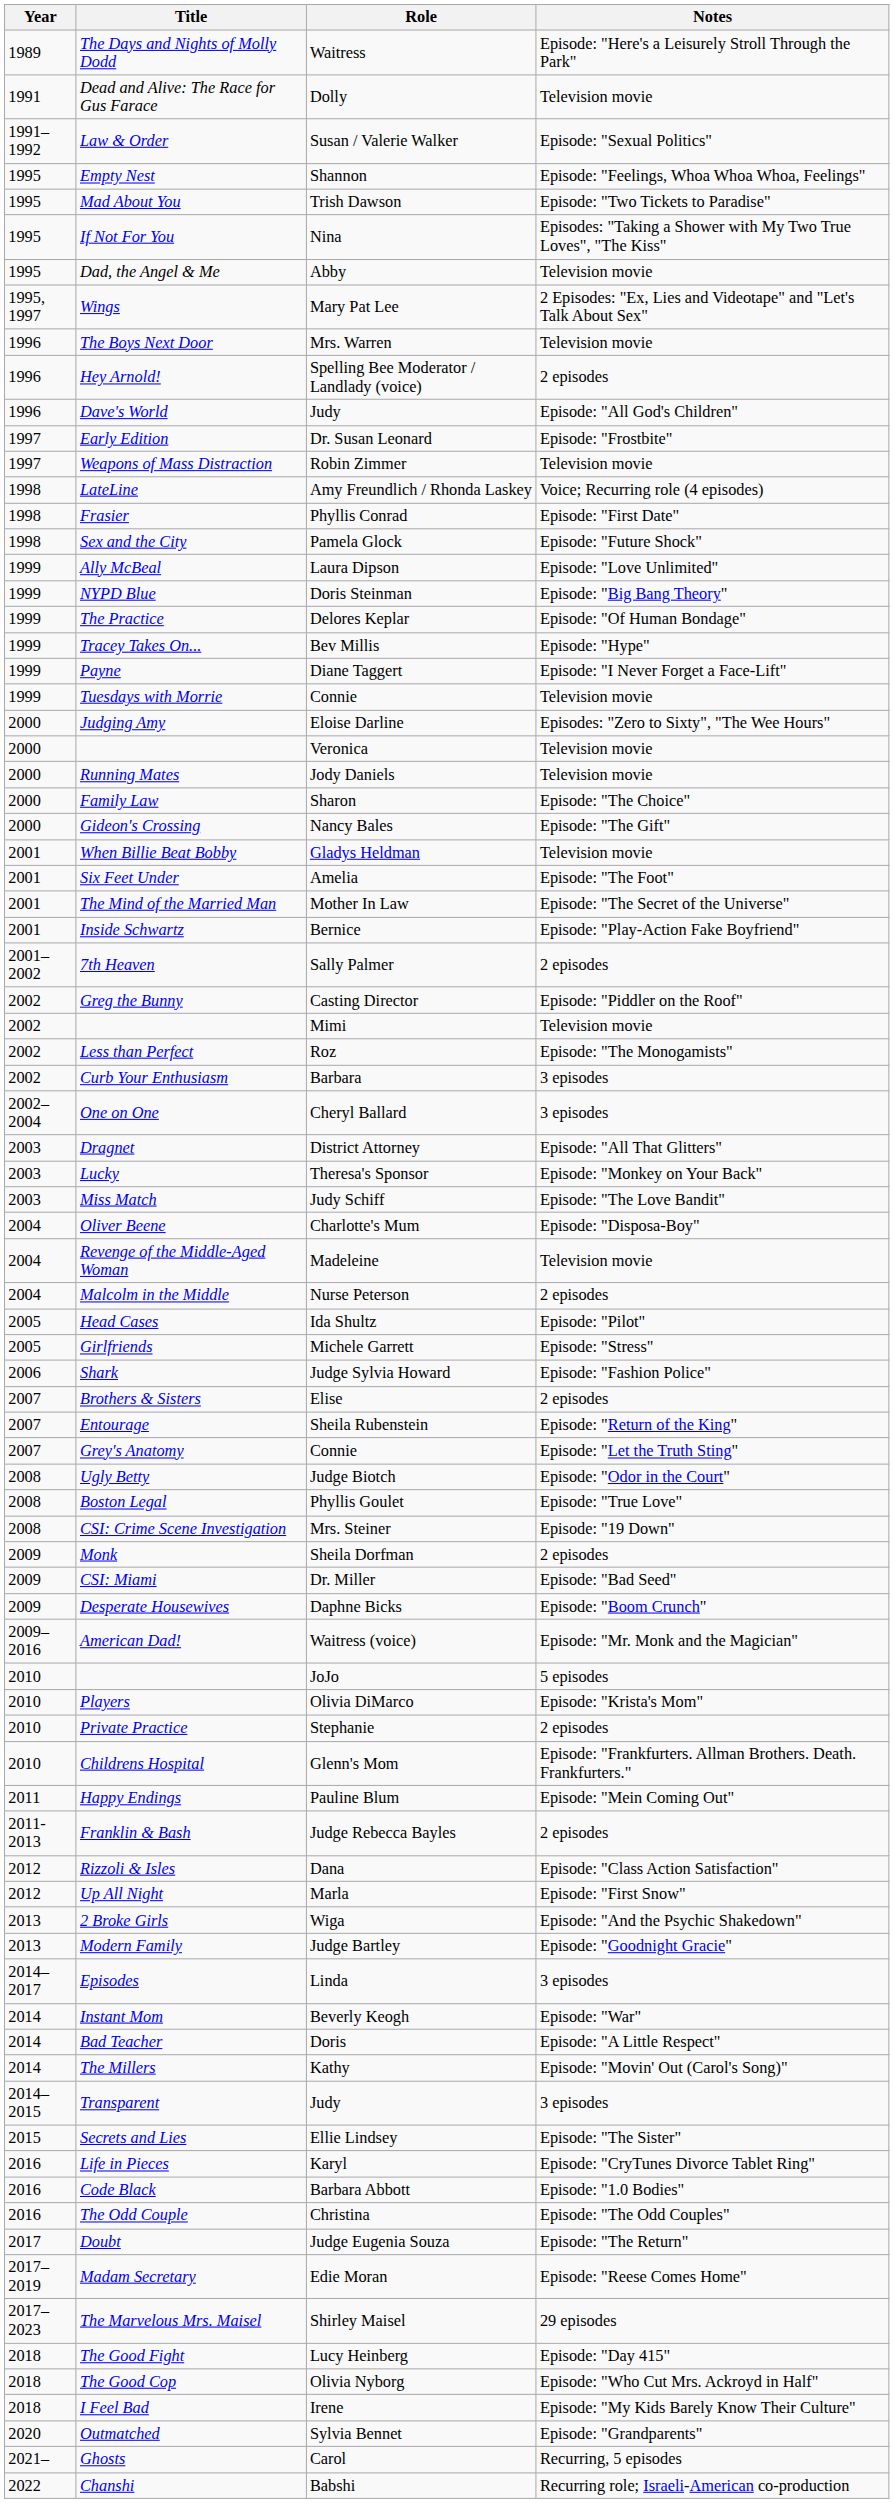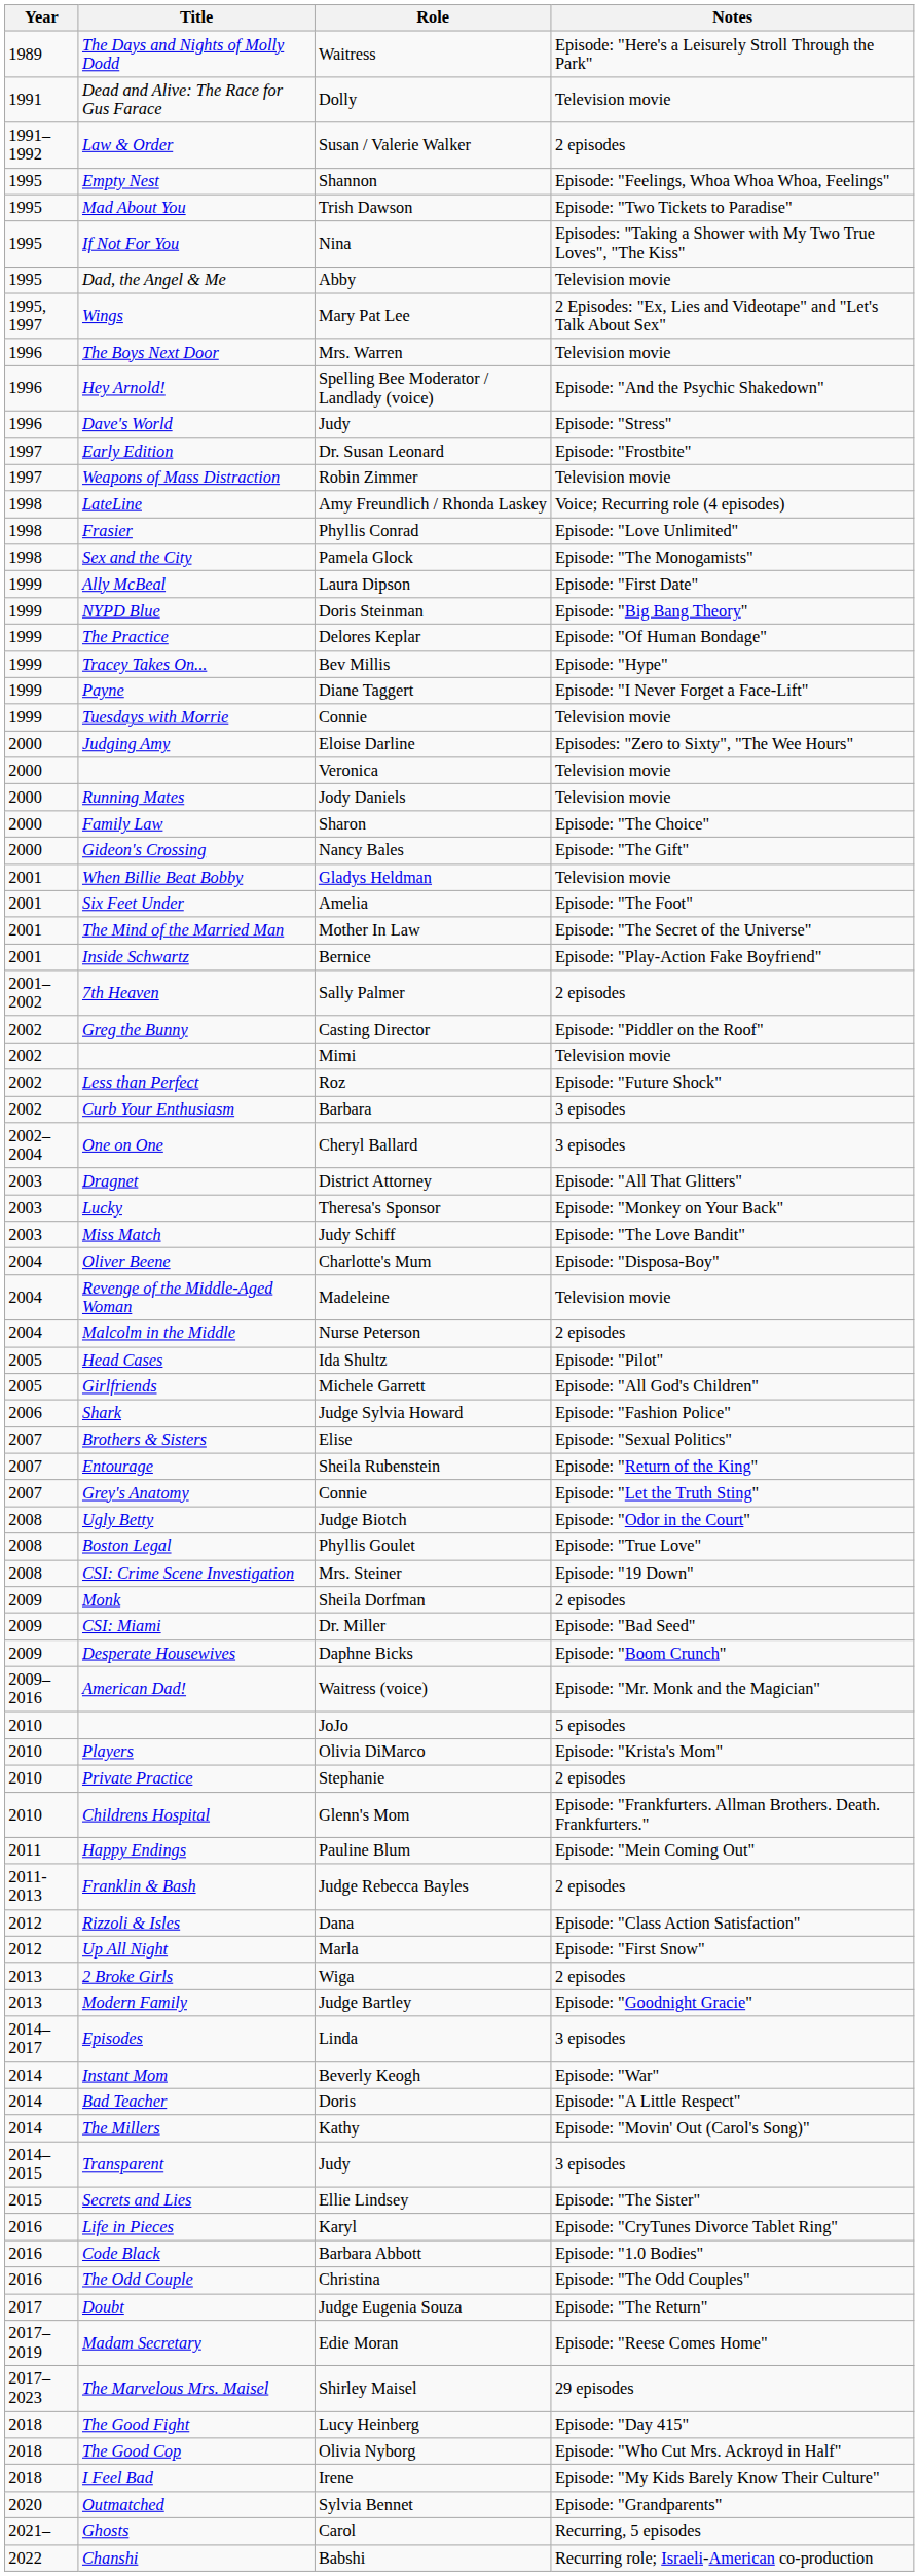 <table class="wikitable">
 <tr>
 <th>Year</th>
 <th>Title</th>
 <th>Role</th>
 <th class="unsortable">Notes</th>
 </tr>
 <tr>
 <td>1989</td>
 <td><em><a href='#'>The Days and Nights of Molly Dodd</a></em></td>
 <td>Waitress</td>
 <td>Episode: "Here's a Leisurely Stroll Through the Park"</td>
 </tr>
 <tr>
 <td>1991</td>
 <td><em>Dead and Alive: The Race for Gus Farace</em></td>
 <td>Dolly</td>
 <td>Television movie</td>
 </tr>
 <tr>
 <td>1991–1992</td>
 <td><em><a href='#'>Law & Order</a></em></td>
 <td>Susan / Valerie Walker</td>
-<td>Episode: "Sexual Politics"</td>
+<td>2 episodes</td>
 </tr>
 <tr>
 <td>1995</td>
 <td><em><a href='#'>Empty Nest</a></em></td>
 <td>Shannon</td>
 <td>Episode: "Feelings, Whoa Whoa Whoa, Feelings"</td>
 </tr>
 <tr>
 <td>1995</td>
 <td><em><a href='#'>Mad About You</a></em></td>
 <td>Trish Dawson</td>
 <td>Episode: "Two Tickets to Paradise"</td>
 </tr>
 <tr>
 <td>1995</td>
 <td><em><a href='#'>If Not For You</a></em></td>
 <td>Nina</td>
 <td>Episodes: "Taking a Shower with My Two True Loves", "The Kiss"</td>
 </tr>
 <tr>
 <td>1995</td>
 <td><em>Dad, the Angel & Me</em></td>
 <td>Abby</td>
 <td>Television movie</td>
 </tr>
 <tr>
 <td>1995, 1997</td>
 <td><em><a href='#'>Wings</a></em></td>
 <td>Mary Pat Lee</td>
 <td>2 Episodes: "Ex, Lies and Videotape" and "Let's Talk About Sex"</td>
 </tr>
 <tr>
 <td>1996</td>
 <td><em><a href='#'>The Boys Next Door</a></em></td>
 <td>Mrs. Warren</td>
 <td>Television movie</td>
 </tr>
 <tr>
 <td>1996</td>
 <td><em><a href='#'>Hey Arnold!</a></em></td>
 <td>Spelling Bee Moderator / Landlady (voice)</td>
-<td>2 episodes</td>
+<td>Episode: "And the Psychic Shakedown"</td>
 </tr>
 <tr>
 <td>1996</td>
 <td><em><a href='#'>Dave's World</a></em></td>
 <td>Judy</td>
-<td>Episode: "All God's Children"</td>
+<td>Episode: "Stress"</td>
 </tr>
 <tr>
 <td>1997</td>
 <td><em><a href='#'>Early Edition</a></em></td>
 <td>Dr. Susan Leonard</td>
 <td>Episode: "Frostbite"</td>
 </tr>
 <tr>
 <td>1997</td>
 <td><em><a href='#'>Weapons of Mass Distraction</a></em></td>
 <td>Robin Zimmer</td>
 <td>Television movie</td>
 </tr>
 <tr>
 <td>1998</td>
 <td><em><a href='#'>LateLine</a></em></td>
 <td>Amy Freundlich / Rhonda Laskey</td>
 <td>Voice; Recurring role (4 episodes)</td>
 </tr>
 <tr>
 <td>1998</td>
 <td><em><a href='#'>Frasier</a></em></td>
 <td>Phyllis Conrad</td>
-<td>Episode: "First Date"</td>
+<td>Episode: "Love Unlimited"</td>
 </tr>
 <tr>
 <td>1998</td>
 <td><em><a href='#'>Sex and the City</a></em></td>
 <td>Pamela Glock</td>
-<td>Episode: "Future Shock"</td>
+<td>Episode: "The Monogamists"</td>
 </tr>
 <tr>
 <td>1999</td>
 <td><em><a href='#'>Ally McBeal</a></em></td>
 <td>Laura Dipson</td>
-<td>Episode: "Love Unlimited"</td>
+<td>Episode: "First Date"</td>
 </tr>
 <tr>
 <td>1999</td>
 <td><em><a href='#'>NYPD Blue</a></em></td>
 <td>Doris Steinman</td>
 <td>Episode: "<a href='#'>Big Bang Theory</a>"</td>
 </tr>
 <tr>
 <td>1999</td>
 <td><em><a href='#'>The Practice</a></em></td>
 <td>Delores Keplar</td>
 <td>Episode: "Of Human Bondage"</td>
 </tr>
 <tr>
 <td>1999</td>
 <td><em><a href='#'>Tracey Takes On...</a></em></td>
 <td>Bev Millis</td>
 <td>Episode: "Hype"</td>
 </tr>
 <tr>
 <td>1999</td>
 <td><em><a href='#'>Payne</a></em></td>
 <td>Diane Taggert</td>
 <td>Episode: "I Never Forget a Face-Lift"</td>
 </tr>
 <tr>
 <td>1999</td>
 <td><em><a href='#'>Tuesdays with Morrie</a></em></td>
 <td>Connie</td>
 <td>Television movie</td>
 </tr>
 <tr>
 <td>2000</td>
 <td><em><a href='#'>Judging Amy</a></em></td>
 <td>Eloise Darline</td>
 <td>Episodes: "Zero to Sixty", "The Wee Hours"</td>
 </tr>
 <tr>
 <td>2000</td>
 <td><em></em></td>
 <td>Veronica</td>
 <td>Television movie</td>
 </tr>
 <tr>
 <td>2000</td>
 <td><em><a href='#'>Running Mates</a></em></td>
 <td>Jody Daniels</td>
 <td>Television movie</td>
 </tr>
 <tr>
 <td>2000</td>
 <td><em><a href='#'>Family Law</a></em></td>
 <td>Sharon</td>
 <td>Episode: "The Choice"</td>
 </tr>
 <tr>
 <td>2000</td>
 <td><em><a href='#'>Gideon's Crossing</a></em></td>
 <td>Nancy Bales</td>
 <td>Episode: "The Gift"</td>
 </tr>
 <tr>
 <td>2001</td>
 <td><em><a href='#'>When Billie Beat Bobby</a></em></td>
 <td><a href='#'>Gladys Heldman</a></td>
 <td>Television movie</td>
 </tr>
 <tr>
 <td>2001</td>
 <td><em><a href='#'>Six Feet Under</a></em></td>
 <td>Amelia</td>
 <td>Episode: "The Foot"</td>
 </tr>
 <tr>
 <td>2001</td>
 <td><em><a href='#'>The Mind of the Married Man</a></em></td>
 <td>Mother In Law</td>
 <td>Episode: "The Secret of the Universe"</td>
 </tr>
 <tr>
 <td>2001</td>
 <td><em><a href='#'>Inside Schwartz</a></em></td>
 <td>Bernice</td>
 <td>Episode: "Play-Action Fake Boyfriend"</td>
 </tr>
 <tr>
 <td>2001–2002</td>
 <td><em><a href='#'>7th Heaven</a></em></td>
 <td>Sally Palmer</td>
 <td>2 episodes</td>
 </tr>
 <tr>
 <td>2002</td>
 <td><em><a href='#'>Greg the Bunny</a></em></td>
 <td>Casting Director</td>
 <td>Episode: "Piddler on the Roof"</td>
 </tr>
 <tr>
 <td>2002</td>
 <td><em></em></td>
 <td>Mimi</td>
 <td>Television movie</td>
 </tr>
 <tr>
 <td>2002</td>
 <td><em><a href='#'>Less than Perfect</a></em></td>
 <td>Roz</td>
-<td>Episode: "The Monogamists"</td>
+<td>Episode: "Future Shock"</td>
 </tr>
 <tr>
 <td>2002</td>
 <td><em><a href='#'>Curb Your Enthusiasm</a></em></td>
 <td>Barbara</td>
 <td>3 episodes</td>
 </tr>
 <tr>
 <td>2002–2004</td>
 <td><em><a href='#'>One on One</a></em></td>
 <td>Cheryl Ballard</td>
 <td>3 episodes</td>
 </tr>
 <tr>
 <td>2003</td>
 <td><em><a href='#'>Dragnet</a></em></td>
 <td>District Attorney</td>
 <td>Episode: "All That Glitters"</td>
 </tr>
 <tr>
 <td>2003</td>
 <td><em><a href='#'>Lucky</a></em></td>
 <td>Theresa's Sponsor</td>
 <td>Episode: "Monkey on Your Back"</td>
 </tr>
 <tr>
 <td>2003</td>
 <td><em><a href='#'>Miss Match</a></em></td>
 <td>Judy Schiff</td>
 <td>Episode: "The Love Bandit"</td>
 </tr>
 <tr>
 <td>2004</td>
 <td><em><a href='#'>Oliver Beene</a></em></td>
 <td>Charlotte's Mum</td>
 <td>Episode: "Disposa-Boy"</td>
 </tr>
 <tr>
 <td>2004</td>
 <td><em><a href='#'>Revenge of the Middle-Aged Woman</a></em></td>
 <td>Madeleine</td>
 <td>Television movie</td>
 </tr>
 <tr>
 <td>2004</td>
 <td><em><a href='#'>Malcolm in the Middle</a></em></td>
 <td>Nurse Peterson</td>
 <td>2 episodes</td>
 </tr>
 <tr>
 <td>2005</td>
 <td><em><a href='#'>Head Cases</a></em></td>
 <td>Ida Shultz</td>
 <td>Episode: "Pilot"</td>
 </tr>
 <tr>
 <td>2005</td>
 <td><em><a href='#'>Girlfriends</a></em></td>
 <td>Michele Garrett</td>
-<td>Episode: "Stress"</td>
+<td>Episode: "All God's Children"</td>
 </tr>
 <tr>
 <td>2006</td>
 <td><em><a href='#'>Shark</a></em></td>
 <td>Judge Sylvia Howard</td>
 <td>Episode: "Fashion Police"</td>
 </tr>
 <tr>
 <td>2007</td>
 <td><em><a href='#'>Brothers & Sisters</a></em></td>
 <td>Elise</td>
-<td>2 episodes</td>
+<td>Episode: "Sexual Politics"</td>
 </tr>
 <tr>
 <td>2007</td>
 <td><em><a href='#'>Entourage</a></em></td>
 <td>Sheila Rubenstein</td>
 <td>Episode: "<a href='#'>Return of the King</a>"</td>
 </tr>
 <tr>
 <td>2007</td>
 <td><em><a href='#'>Grey's Anatomy</a></em></td>
 <td>Connie</td>
 <td>Episode: "<a href='#'>Let the Truth Sting</a>"</td>
 </tr>
 <tr>
 <td>2008</td>
 <td><em><a href='#'>Ugly Betty</a></em></td>
 <td>Judge Biotch</td>
 <td>Episode: "<a href='#'>Odor in the Court</a>"</td>
 </tr>
 <tr>
 <td>2008</td>
 <td><em><a href='#'>Boston Legal</a></em></td>
 <td>Phyllis Goulet</td>
 <td>Episode: "True Love"</td>
 </tr>
 <tr>
 <td>2008</td>
 <td><em><a href='#'>CSI: Crime Scene Investigation</a></em></td>
 <td>Mrs. Steiner</td>
 <td>Episode: "19 Down"</td>
 </tr>
 <tr>
 <td>2009</td>
 <td><em><a href='#'>Monk</a></em></td>
 <td>Sheila Dorfman</td>
 <td>2 episodes</td>
 </tr>
 <tr>
 <td>2009</td>
 <td><em><a href='#'>CSI: Miami</a></em></td>
 <td>Dr. Miller</td>
 <td>Episode: "Bad Seed"</td>
 </tr>
 <tr>
 <td>2009</td>
 <td><em><a href='#'>Desperate Housewives</a></em></td>
 <td>Daphne Bicks</td>
 <td>Episode: "<a href='#'>Boom Crunch</a>"</td>
 </tr>
 <tr>
 <td>2009–2016</td>
 <td><em><a href='#'>American Dad!</a></em></td>
 <td>Waitress (voice)</td>
 <td>Episode: "Mr. Monk and the Magician"</td>
 </tr>
 <tr>
 <td>2010</td>
 <td><em></em></td>
 <td>JoJo</td>
 <td>5 episodes</td>
 </tr>
 <tr>
 <td>2010</td>
 <td><em><a href='#'>Players</a></em></td>
 <td>Olivia DiMarco</td>
 <td>Episode: "Krista's Mom"</td>
 </tr>
 <tr>
 <td>2010</td>
 <td><em><a href='#'>Private Practice</a></em></td>
 <td>Stephanie</td>
 <td>2 episodes</td>
 </tr>
 <tr>
 <td>2010</td>
 <td><em><a href='#'>Childrens Hospital</a></em></td>
 <td>Glenn's Mom</td>
 <td>Episode: "Frankfurters. Allman Brothers. Death. Frankfurters."</td>
 </tr>
 <tr>
 <td>2011</td>
 <td><em><a href='#'>Happy Endings</a></em></td>
 <td>Pauline Blum</td>
 <td>Episode: "Mein Coming Out"</td>
 </tr>
 <tr>
 <td>2011-2013</td>
 <td><em><a href='#'>Franklin & Bash</a></em></td>
 <td>Judge Rebecca Bayles</td>
 <td>2 episodes</td>
 </tr>
 <tr>
 <td>2012</td>
 <td><em><a href='#'>Rizzoli & Isles</a></em></td>
 <td>Dana</td>
 <td>Episode: "Class Action Satisfaction"</td>
 </tr>
 <tr>
 <td>2012</td>
 <td><em><a href='#'>Up All Night</a></em></td>
 <td>Marla</td>
 <td>Episode: "First Snow"</td>
 </tr>
 <tr>
 <td>2013</td>
 <td><em><a href='#'>2 Broke Girls</a></em></td>
 <td>Wiga</td>
-<td>Episode: "And the Psychic Shakedown"</td>
+<td>2 episodes</td>
 </tr>
 <tr>
 <td>2013</td>
 <td><em><a href='#'>Modern Family</a></em></td>
 <td>Judge Bartley</td>
 <td>Episode: "<a href='#'>Goodnight Gracie</a>"</td>
 </tr>
 <tr>
 <td>2014–2017</td>
 <td><em><a href='#'>Episodes</a></em></td>
 <td>Linda</td>
 <td>3 episodes</td>
 </tr>
 <tr>
 <td>2014</td>
 <td><em><a href='#'>Instant Mom</a></em></td>
 <td>Beverly Keogh</td>
 <td>Episode: "War"</td>
 </tr>
 <tr>
 <td>2014</td>
 <td><em><a href='#'>Bad Teacher</a></em></td>
 <td>Doris</td>
 <td>Episode: "A Little Respect"</td>
 </tr>
 <tr>
 <td>2014</td>
 <td><em><a href='#'>The Millers</a></em></td>
 <td>Kathy</td>
 <td>Episode: "Movin' Out (Carol's Song)"</td>
 </tr>
 <tr>
 <td>2014–2015</td>
 <td><em><a href='#'>Transparent</a></em></td>
 <td>Judy</td>
 <td>3 episodes</td>
 </tr>
 <tr>
 <td>2015</td>
 <td><em><a href='#'>Secrets and Lies</a></em></td>
 <td>Ellie Lindsey</td>
 <td>Episode: "The Sister"</td>
 </tr>
 <tr>
 <td>2016</td>
 <td><em><a href='#'>Life in Pieces</a></em></td>
 <td>Karyl</td>
 <td>Episode: "CryTunes Divorce Tablet Ring"</td>
 </tr>
 <tr>
 <td>2016</td>
 <td><em><a href='#'>Code Black</a></em></td>
 <td>Barbara Abbott</td>
 <td>Episode: "1.0 Bodies"</td>
 </tr>
 <tr>
 <td>2016</td>
 <td><em><a href='#'>The Odd Couple</a></em></td>
 <td>Christina</td>
 <td>Episode: "The Odd Couples"</td>
 </tr>
 <tr>
 <td>2017</td>
 <td><em><a href='#'>Doubt</a></em></td>
 <td>Judge Eugenia Souza</td>
 <td>Episode: "The Return"</td>
 </tr>
 <tr>
 <td>2017–2019</td>
 <td><em><a href='#'>Madam Secretary</a></em></td>
 <td>Edie Moran</td>
 <td>Episode: "Reese Comes Home"</td>
 </tr>
 <tr>
 <td>2017–2023</td>
 <td><em><a href='#'>The Marvelous Mrs. Maisel</a></em></td>
 <td>Shirley Maisel</td>
 <td>29 episodes</td>
 </tr>
 <tr>
 <td>2018</td>
 <td><em><a href='#'>The Good Fight</a></em></td>
 <td>Lucy Heinberg</td>
 <td>Episode: "Day 415"</td>
 </tr>
 <tr>
 <td>2018</td>
 <td><em><a href='#'>The Good Cop</a></em></td>
 <td>Olivia Nyborg</td>
 <td>Episode: "Who Cut Mrs. Ackroyd in Half"</td>
 </tr>
 <tr>
 <td>2018</td>
 <td><em><a href='#'>I Feel Bad</a></em></td>
 <td>Irene</td>
 <td>Episode: "My Kids Barely Know Their Culture"</td>
 </tr>
 <tr>
 <td>2020</td>
 <td><em><a href='#'>Outmatched</a></em></td>
 <td>Sylvia Bennet</td>
 <td>Episode: "Grandparents"</td>
 </tr>
 <tr>
 <td>2021–</td>
 <td><em><a href='#'>Ghosts</a></em></td>
 <td>Carol</td>
 <td>Recurring, 5 episodes</td>
 </tr>
 <tr>
 <td>2022</td>
 <td><em><a href='#'>Chanshi</a></em></td>
 <td>Babshi</td>
 <td>Recurring role; <a href='#'>Israeli</a>-<a href='#'>American</a> co-production</td>
 </tr>
 </table>
